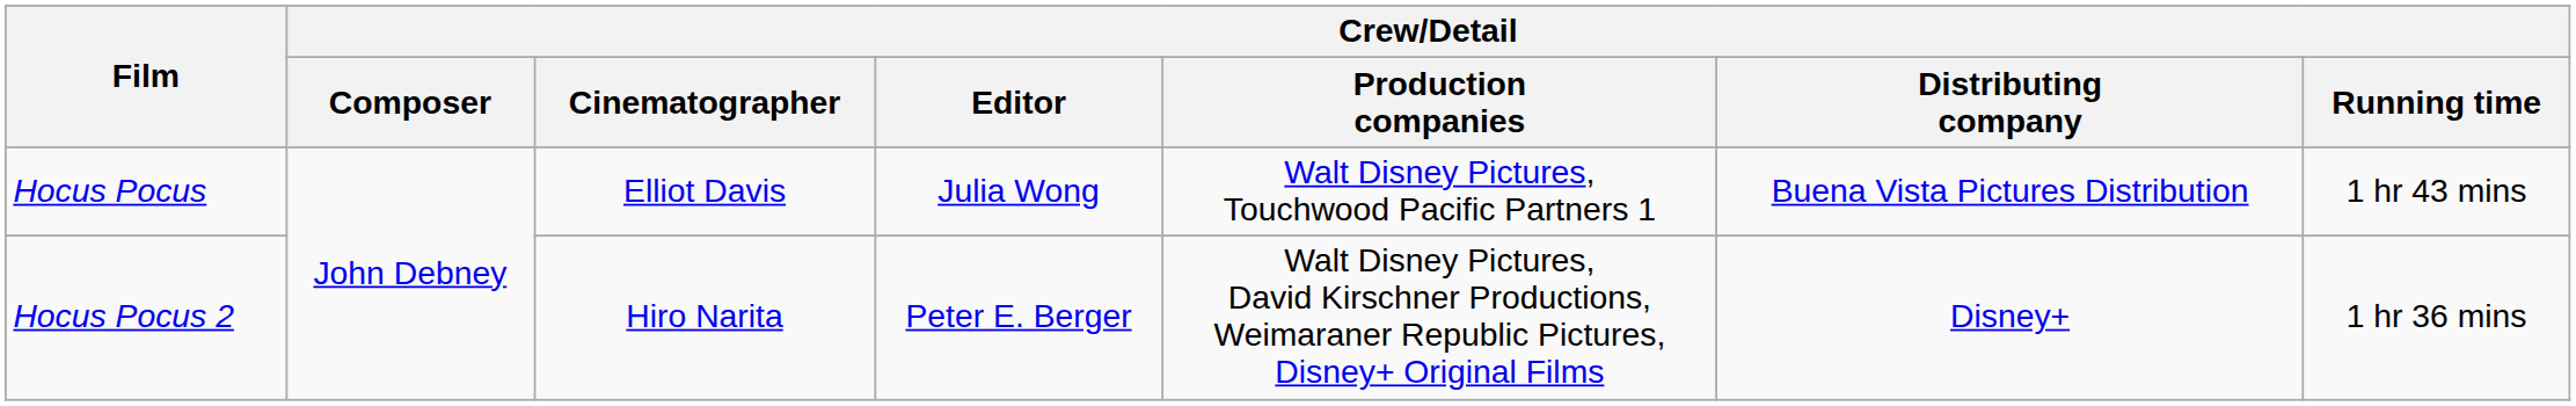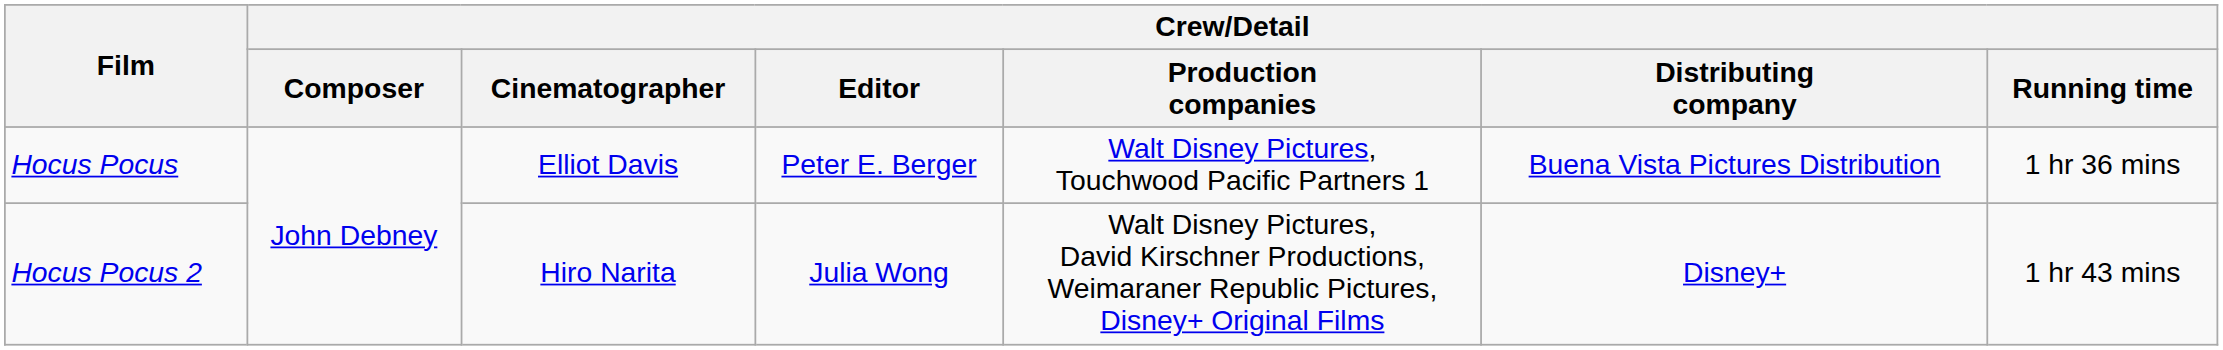 <table class="wikitable sortable" style="text-align:center; width:99%;">
 <tr>
 <th rowspan="2">Film</th>
 <th colspan="7">Crew/Detail</th>
 </tr>
 <tr>
 <th style="text-align:center;">Composer</th>
 <th style="text-align:center;">Cinematographer</th>
 <th style="text-align:center;">Editor</th>
 <th style="text-align:center;">Production <br>companies</th>
 <th style="text-align:center;">Distributing <br>company</th>
 <th style="text-align:center;">Running time</th>
 </tr>
 <tr>
 <td style="text-align:left"><em><a href='#'>Hocus Pocus</a></em></td>
 <td rowspan="2"><a href='#'>John Debney</a></td>
 <td><a href='#'>Elliot Davis</a></td>
-<td><a href='#'>Julia Wong</a></td>
+<td><a href='#'>Peter E. Berger</a></td>
 <td><a href='#'>Walt Disney Pictures</a>, <br>Touchwood Pacific Partners 1</td>
 <td><a href='#'>Buena Vista Pictures Distribution</a></td>
-<td>1 hr 43 mins</td>
+<td>1 hr 36 mins</td>
 </tr>
 <tr>
 <td style="text-align:left"><em><a href='#'>Hocus Pocus 2</a></em></td>
 <td><a href='#'>Hiro Narita</a></td>
-<td><a href='#'>Peter E. Berger</a></td>
+<td><a href='#'>Julia Wong</a></td>
 <td>Walt Disney Pictures, <br>David Kirschner Productions, <br>Weimaraner Republic Pictures, <br><a href='#'>Disney+ Original Films</a></td>
 <td><a href='#'>Disney+</a></td>
-<td>1 hr 36 mins</td>
+<td>1 hr 43 mins</td>
 </tr>
 </table>
